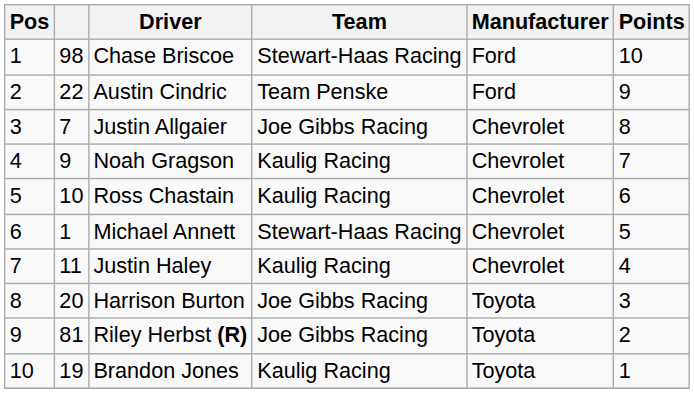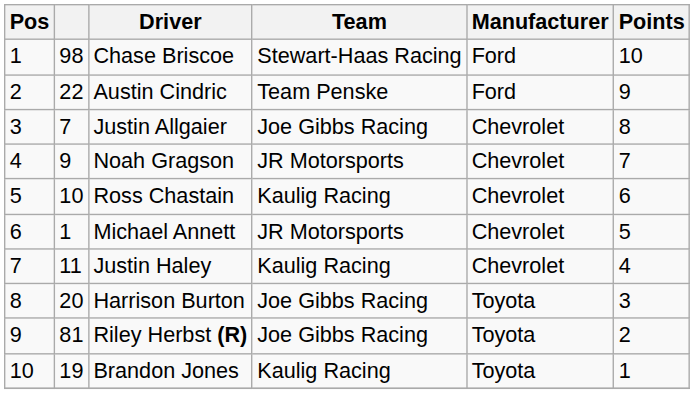 <table class="wikitable" style="font-size:98%">
 <tr>
 <th>Pos</th>
 <th></th>
 <th>Driver</th>
 <th>Team</th>
 <th>Manufacturer</th>
 <th>Points</th>
 </tr>
 <tr>
 <td>1</td>
 <td>98</td>
 <td>Chase Briscoe</td>
 <td>Stewart-Haas Racing</td>
 <td>Ford</td>
 <td>10</td>
 </tr>
 <tr>
 <td>2</td>
 <td>22</td>
 <td>Austin Cindric</td>
 <td>Team Penske</td>
 <td>Ford</td>
 <td>9</td>
 </tr>
 <tr>
 <td>3</td>
 <td>7</td>
 <td>Justin Allgaier</td>
 <td>Joe Gibbs Racing</td>
 <td>Chevrolet</td>
 <td>8</td>
 </tr>
 <tr>
 <td>4</td>
 <td>9</td>
 <td>Noah Gragson</td>
-<td>Kaulig Racing</td>
+<td>JR Motorsports</td>
 <td>Chevrolet</td>
 <td>7</td>
 </tr>
 <tr>
 <td>5</td>
 <td>10</td>
 <td>Ross Chastain</td>
 <td>Kaulig Racing</td>
 <td>Chevrolet</td>
 <td>6</td>
 </tr>
 <tr>
 <td>6</td>
 <td>1</td>
 <td>Michael Annett</td>
-<td>Stewart-Haas Racing</td>
+<td>JR Motorsports</td>
 <td>Chevrolet</td>
 <td>5</td>
 </tr>
 <tr>
 <td>7</td>
 <td>11</td>
 <td>Justin Haley</td>
 <td>Kaulig Racing</td>
 <td>Chevrolet</td>
 <td>4</td>
 </tr>
 <tr>
 <td>8</td>
 <td>20</td>
 <td>Harrison Burton</td>
 <td>Joe Gibbs Racing</td>
 <td>Toyota</td>
 <td>3</td>
 </tr>
 <tr>
 <td>9</td>
 <td>81</td>
 <td>Riley Herbst <strong>(R)</strong></td>
 <td>Joe Gibbs Racing</td>
 <td>Toyota</td>
 <td>2</td>
 </tr>
 <tr>
 <td>10</td>
 <td>19</td>
 <td>Brandon Jones</td>
 <td>Kaulig Racing</td>
 <td>Toyota</td>
 <td>1</td>
 </tr>
 <tr>
 </tr>
 </table>
